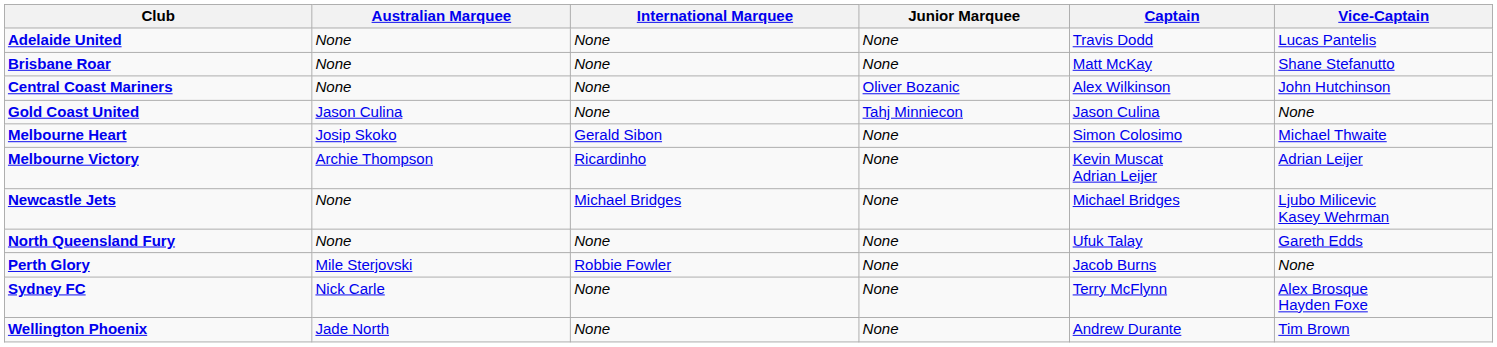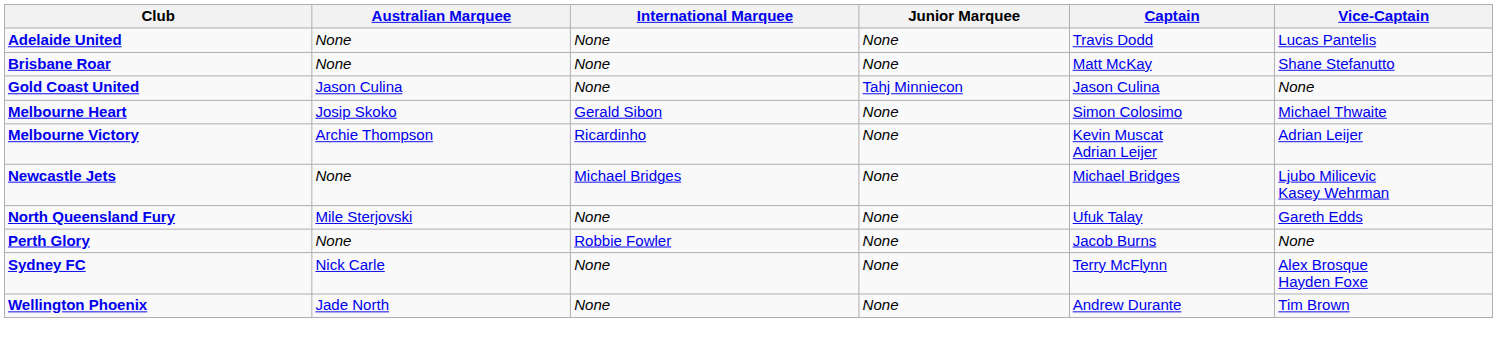 <table class="wikitable" style="width:100%">
 <tr>
 <th>Club</th>
 <th><a href='#'>Australian Marquee</a></th>
 <th><a href='#'>International Marquee</a></th>
 <th>Junior Marquee</th>
 <th><a href='#'>Captain</a></th>
 <th><a href='#'>Vice-Captain</a></th>
 </tr>
 <tr style="vertical-align:top;">
 <td><strong><a href='#'>Adelaide United</a></strong></td>
 <td><em>None</em></td>
 <td><em>None</em></td>
 <td><em>None</em></td>
 <td> <a href='#'>Travis Dodd</a></td>
 <td> <a href='#'>Lucas Pantelis</a></td>
 </tr>
 <tr style="vertical-align:top;">
 <td><strong><a href='#'>Brisbane Roar</a></strong></td>
 <td><em>None</em></td>
 <td><em>None</em></td>
 <td><em>None</em></td>
 <td> <a href='#'>Matt McKay</a></td>
 <td> <a href='#'>Shane Stefanutto</a></td>
-</tr>
-<tr style="vertical-align:top;">
-<td><strong><a href='#'>Central Coast Mariners</a></strong></td>
-<td><em>None</em></td>
-<td><em>None</em></td>
-<td> <a href='#'>Oliver Bozanic</a></td>
-<td> <a href='#'>Alex Wilkinson</a></td>
-<td> <a href='#'>John Hutchinson</a></td>
 </tr>
 <tr style="vertical-align:top;">
 <td><strong><a href='#'>Gold Coast United</a></strong></td>
 <td> <a href='#'>Jason Culina</a></td>
 <td><em>None</em></td>
 <td> <a href='#'>Tahj Minniecon</a></td>
 <td> <a href='#'>Jason Culina</a></td>
 <td><em>None</em></td>
 </tr>
 <tr style="vertical-align:top;">
 <td><strong><a href='#'>Melbourne Heart</a></strong></td>
 <td> <a href='#'>Josip Skoko</a></td>
 <td> <a href='#'>Gerald Sibon</a></td>
 <td><em>None</em></td>
 <td> <a href='#'>Simon Colosimo</a></td>
 <td> <a href='#'>Michael Thwaite</a></td>
 </tr>
 <tr style="vertical-align:top;">
 <td><strong><a href='#'>Melbourne Victory</a></strong></td>
 <td> <a href='#'>Archie Thompson</a></td>
 <td> <a href='#'>Ricardinho</a></td>
 <td><em>None</em></td>
 <td> <a href='#'>Kevin Muscat</a> <br> <a href='#'>Adrian Leijer</a></td>
 <td> <a href='#'>Adrian Leijer</a></td>
 </tr>
 <tr style="vertical-align:top;">
 <td><strong><a href='#'>Newcastle Jets</a></strong></td>
 <td><em>None</em></td>
 <td> <a href='#'>Michael Bridges</a></td>
 <td><em>None</em></td>
 <td> <a href='#'>Michael Bridges</a></td>
 <td> <a href='#'>Ljubo Milicevic</a> <br> <a href='#'>Kasey Wehrman</a></td>
 </tr>
 <tr style="vertical-align:top;">
 <td><strong><a href='#'>North Queensland Fury</a></strong></td>
-<td><em>None</em></td>
+<td> <a href='#'>Mile Sterjovski</a></td>
 <td><em>None</em></td>
 <td><em>None</em></td>
 <td> <a href='#'>Ufuk Talay</a></td>
 <td> <a href='#'>Gareth Edds</a></td>
 </tr>
 <tr style="vertical-align:top;">
 <td><strong><a href='#'>Perth Glory</a></strong></td>
-<td> <a href='#'>Mile Sterjovski</a></td>
+<td><em>None</em></td>
 <td> <a href='#'>Robbie Fowler</a></td>
 <td><em>None</em></td>
 <td> <a href='#'>Jacob Burns</a></td>
 <td><em>None</em></td>
 </tr>
 <tr style="vertical-align:top;">
 <td><strong><a href='#'>Sydney FC</a></strong></td>
 <td> <a href='#'>Nick Carle</a></td>
 <td><em>None</em></td>
 <td><em>None</em></td>
 <td> <a href='#'>Terry McFlynn</a></td>
 <td> <a href='#'>Alex Brosque</a> <br> <a href='#'>Hayden Foxe</a></td>
 </tr>
 <tr style="vertical-align:top;">
 <td><strong><a href='#'>Wellington Phoenix</a></strong></td>
 <td> <a href='#'>Jade North</a></td>
 <td><em>None</em></td>
 <td><em>None</em></td>
 <td> <a href='#'>Andrew Durante</a></td>
 <td> <a href='#'>Tim Brown</a></td>
 </tr>
 </table>
